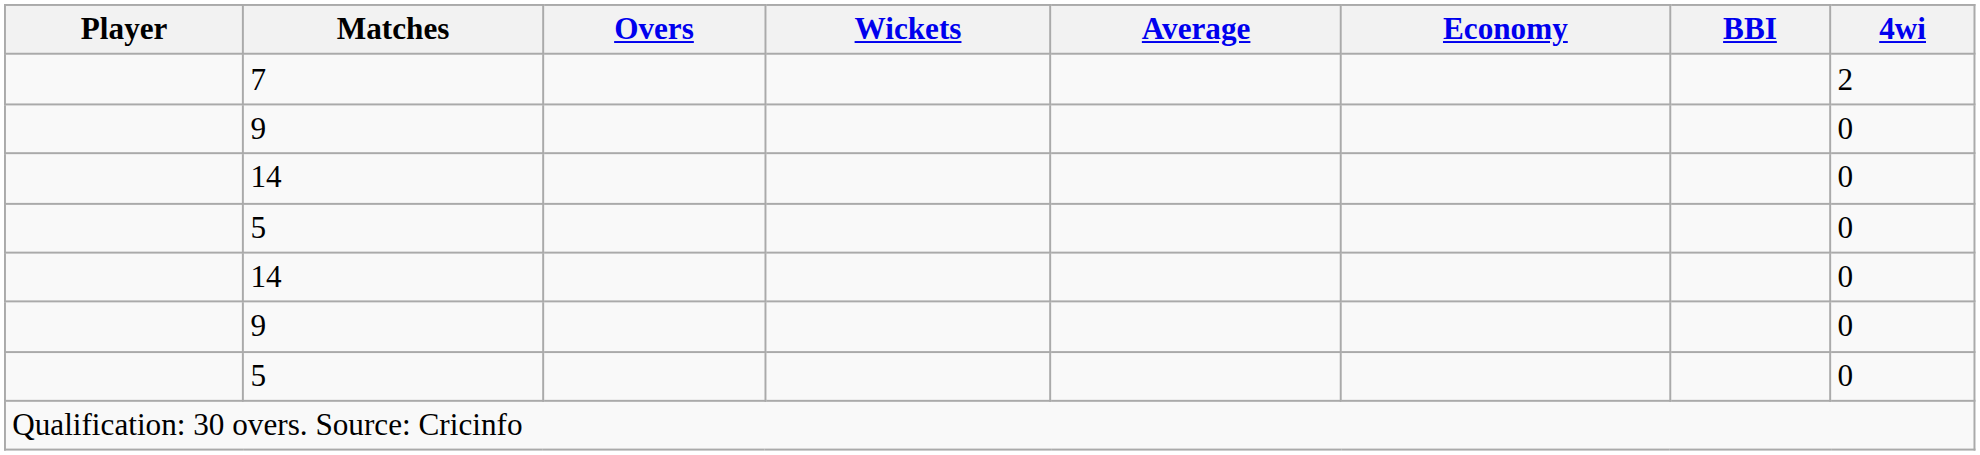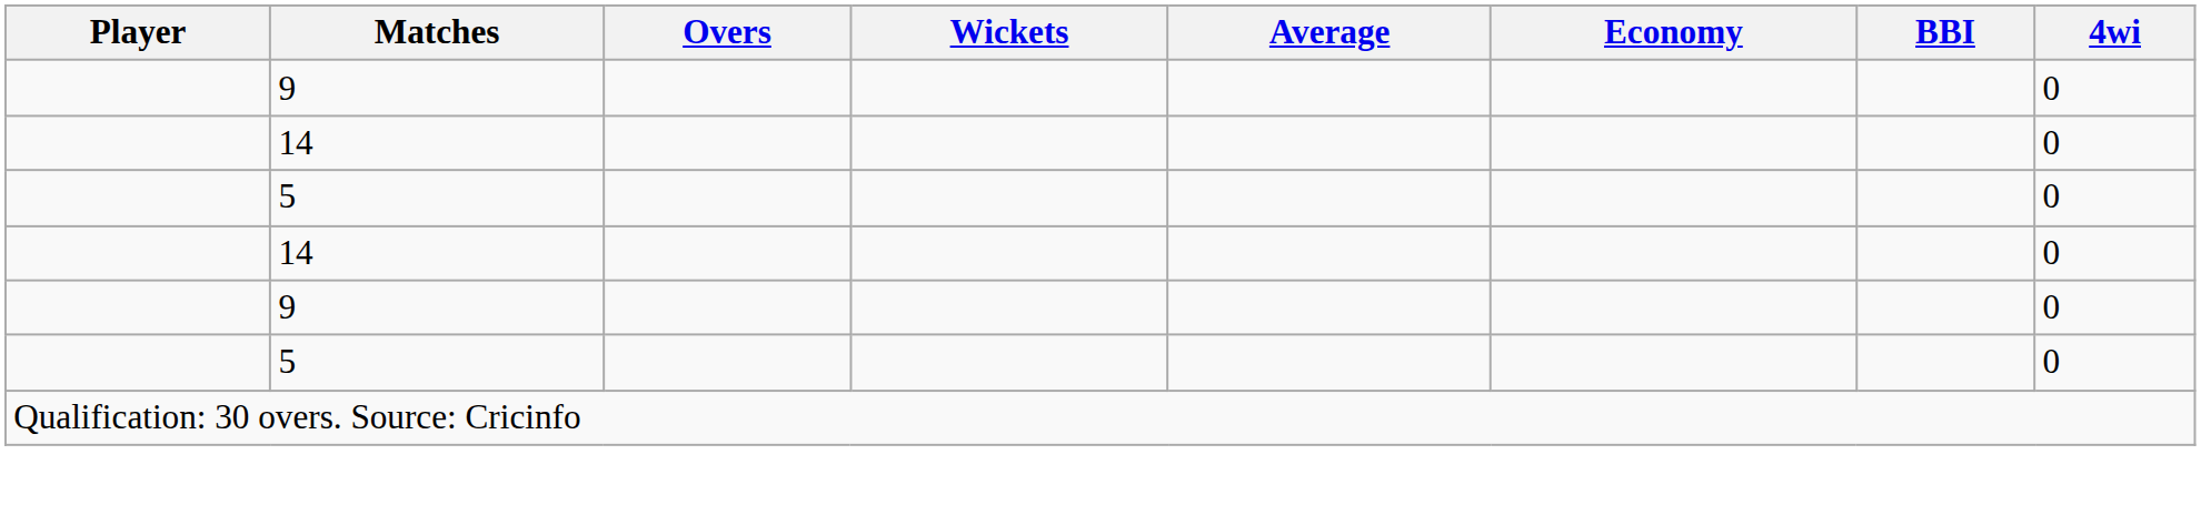 <table class="wikitable sortable" style="width:80%;">
 <tr>
 <th>Player</th>
 <th>Matches</th>
 <th><a href='#'>Overs</a></th>
 <th><a href='#'>Wickets</a></th>
 <th><a href='#'>Average</a></th>
 <th><a href='#'>Economy</a></th>
 <th><a href='#'>BBI</a></th>
 <th><a href='#'>4wi</a></th>
-</tr>
-<tr>
-<td></td>
-<td>7</td>
-<td></td>
-<td></td>
-<td></td>
-<td></td>
-<td></td>
-<td>2</td>
 </tr>
 <tr>
 <td></td>
 <td>9</td>
 <td></td>
 <td></td>
 <td></td>
 <td></td>
 <td></td>
 <td>0</td>
 </tr>
 <tr>
 <td></td>
 <td>14</td>
 <td></td>
 <td></td>
 <td></td>
 <td></td>
 <td></td>
 <td>0</td>
 </tr>
 <tr>
 <td></td>
 <td>5</td>
 <td></td>
 <td></td>
 <td></td>
 <td></td>
 <td></td>
 <td>0</td>
 </tr>
 <tr>
 <td></td>
 <td>14</td>
 <td></td>
 <td></td>
 <td></td>
 <td></td>
 <td></td>
 <td>0</td>
 </tr>
 <tr>
 <td></td>
 <td>9</td>
 <td></td>
 <td></td>
 <td></td>
 <td></td>
 <td></td>
 <td>0</td>
 </tr>
 <tr>
 <td></td>
 <td>5</td>
 <td></td>
 <td></td>
 <td></td>
 <td></td>
 <td></td>
 <td>0</td>
 </tr>
 <tr class="unsortable">
 <td colspan="8">Qualification: 30 overs.  Source: Cricinfo</td>
 </tr>
 </table>
